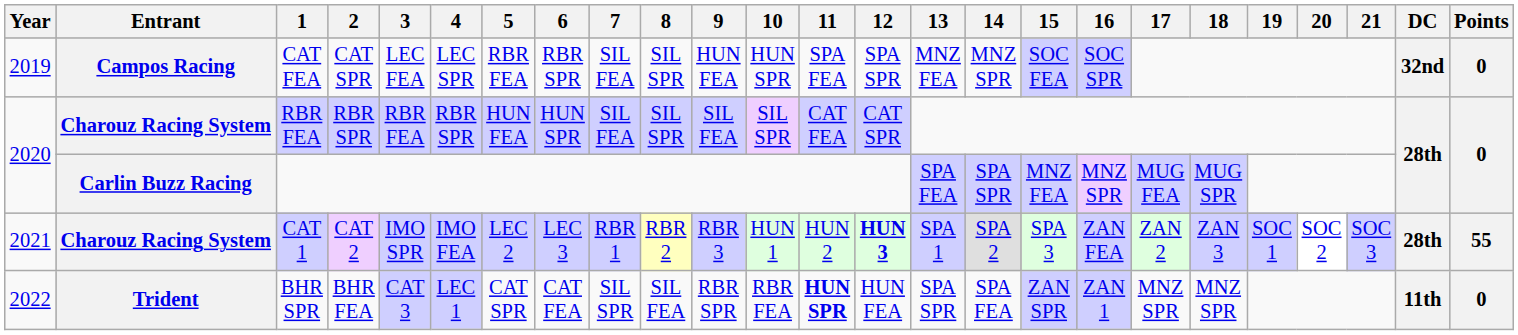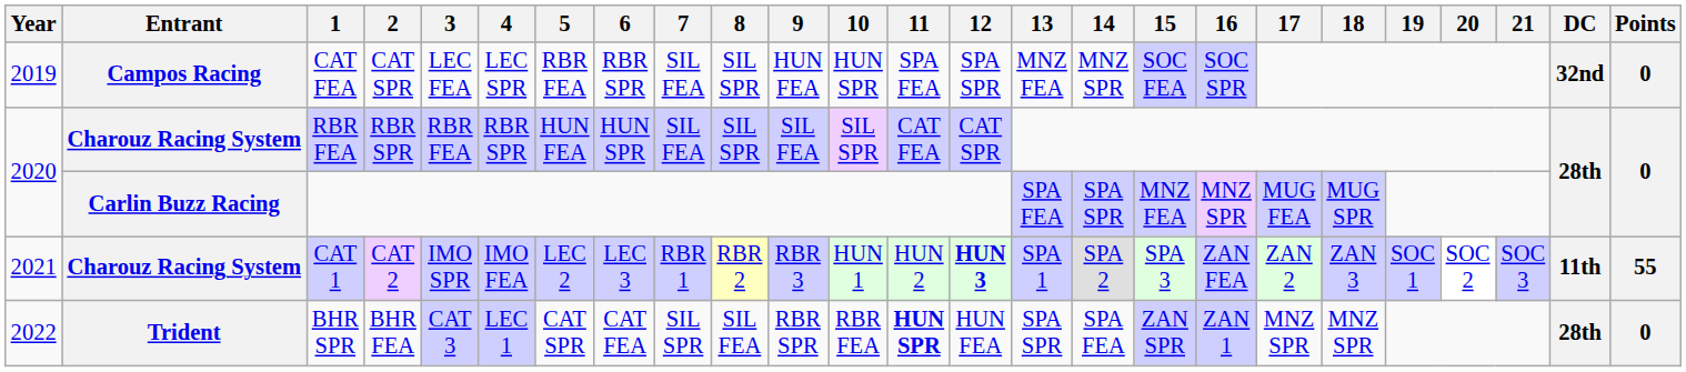 <table class="wikitable" style="text-align:center; font-size:85%">
 <tr>
 <th>Year</th>
 <th>Entrant</th>
 <th>1</th>
 <th>2</th>
 <th>3</th>
 <th>4</th>
 <th>5</th>
 <th>6</th>
 <th>7</th>
 <th>8</th>
 <th>9</th>
 <th>10</th>
 <th>11</th>
 <th>12</th>
 <th>13</th>
 <th>14</th>
 <th>15</th>
 <th>16</th>
 <th>17</th>
 <th>18</th>
 <th>19</th>
 <th>20</th>
 <th>21</th>
 <th>DC</th>
 <th>Points</th>
 </tr>
 <tr>
 <td><a href='#'>2019</a></td>
 <th nowrap><a href='#'>Campos Racing</a></th>
 <td style="background:#;"><a href='#'>CAT<br>FEA</a></td>
 <td style="background:#;"><a href='#'>CAT<br>SPR</a></td>
 <td style="background:#;"><a href='#'>LEC<br>FEA</a></td>
 <td style="background:#;"><a href='#'>LEC<br>SPR</a></td>
 <td style="background:#;"><a href='#'>RBR<br>FEA</a></td>
 <td style="background:#;"><a href='#'>RBR<br>SPR</a></td>
 <td style="background:#;"><a href='#'>SIL<br>FEA</a></td>
 <td style="background:#;"><a href='#'>SIL<br>SPR</a></td>
 <td style="background:#;"><a href='#'>HUN<br>FEA</a></td>
 <td style="background:#;"><a href='#'>HUN<br>SPR</a></td>
 <td style="background:#;"><a href='#'>SPA<br>FEA</a></td>
 <td style="background:#;"><a href='#'>SPA<br>SPR</a></td>
 <td style="background:#;"><a href='#'>MNZ<br>FEA</a></td>
 <td style="background:#;"><a href='#'>MNZ<br>SPR</a></td>
 <td style="background:#CFCFFF"><a href='#'>SOC<br>FEA</a><br></td>
 <td style="background:#CFCFFF"><a href='#'>SOC<br>SPR</a><br></td>
 <td colspan=5></td>
 <th>32nd</th>
 <th>0</th>
 </tr>
 <tr>
 <td rowspan="2"><a href='#'>2020</a></td>
 <th nowrap><a href='#'>Charouz Racing System</a></th>
 <td style="background:#CFCFFF;"><a href='#'>RBR<br>FEA</a><br></td>
 <td style="background:#CFCFFF;"><a href='#'>RBR<br>SPR</a><br></td>
 <td style="background:#CFCFFF;"><a href='#'>RBR<br>FEA</a><br></td>
 <td style="background:#CFCFFF;"><a href='#'>RBR<br>SPR</a><br></td>
 <td style="background:#CFCFFF;"><a href='#'>HUN<br>FEA</a><br></td>
 <td style="background:#CFCFFF;"><a href='#'>HUN<br>SPR</a><br> </td>
 <td style="background:#CFCFFF;"><a href='#'>SIL<br>FEA</a><br> </td>
 <td style="background:#CFCFFF;"><a href='#'>SIL<br>SPR</a><br> </td>
 <td style="background:#CFCFFF;"><a href='#'>SIL<br>FEA</a><br> </td>
 <td style="background:#EFCFFF;"><a href='#'>SIL<br>SPR</a><br> </td>
 <td style="background:#CFCFFF;"><a href='#'>CAT<br>FEA</a><br></td>
 <td style="background:#CFCFFF;"><a href='#'>CAT<br>SPR</a><br></td>
 <td colspan=9></td>
 <th rowspan="2">28th</th>
 <th rowspan="2">0</th>
 </tr>
 <tr>
 <th nowrap><a href='#'>Carlin Buzz Racing</a></th>
 <td colspan=12></td>
 <td style="background:#CFCFFF;"><a href='#'>SPA<br>FEA</a><br></td>
 <td style="background:#CFCFFF;"><a href='#'>SPA<br>SPR</a><br></td>
 <td style="background:#CFCFFF;"><a href='#'>MNZ<br>FEA</a><br></td>
 <td style="background:#EFCFFF;"><a href='#'>MNZ<br>SPR</a><br></td>
 <td style="background:#CFCFFF;"><a href='#'>MUG<br>FEA</a><br></td>
 <td style="background:#CFCFFF;"><a href='#'>MUG<br>SPR</a><br></td>
 <td colspan=3></td>
 </tr>
 <tr>
 <td><a href='#'>2021</a></td>
 <th nowrap><a href='#'>Charouz Racing System</a></th>
 <td style="background:#CFCFFF;"><a href='#'>CAT<br>1</a><br></td>
 <td style="background:#EFCFFF;"><a href='#'>CAT<br>2</a><br></td>
 <td style="background:#CFCFFF;"><a href='#'>IMO<br>SPR</a><br></td>
 <td style="background:#CFCFFF;"><a href='#'>IMO<br>FEA</a><br></td>
 <td style="background:#CFCFFF;"><a href='#'>LEC<br>2</a><br></td>
 <td style="background:#CFCFFF;"><a href='#'>LEC<br>3</a><br></td>
 <td style="background:#CFCFFF;"><a href='#'>RBR<br>1</a><br></td>
 <td style="background:#FFFFBF;"><a href='#'>RBR<br>2</a><br></td>
 <td style="background:#CFCFFF;"><a href='#'>RBR<br>3</a><br></td>
 <td style="background:#DFFFDF;"><a href='#'>HUN<br>1</a><br></td>
 <td style="background:#DFFFDF;"><a href='#'>HUN<br>2</a><br></td>
 <td style="background:#DFFFDF;"><strong><a href='#'>HUN<br>3</a><br></strong></td>
 <td style="background:#CFCFFF;"><a href='#'>SPA<br>1</a><br></td>
 <td style="background:#DFDFDF;"><a href='#'>SPA<br>2</a><br></td>
 <td style="background:#DFFFDF;"><a href='#'>SPA<br>3</a><br></td>
 <td style="background:#CFCFFF;"><a href='#'>ZAN<br>FEA</a><br></td>
 <td style="background:#DFFFDF;"><a href='#'>ZAN<br>2</a><br></td>
 <td style="background:#CFCFFF;"><a href='#'>ZAN<br>3</a><br></td>
 <td style="background:#CFCFFF;"><a href='#'>SOC<br>1</a><br></td>
 <td style="background:#FFFFFF;"><a href='#'>SOC<br>2</a><br></td>
 <td style="background:#CFCFFF;"><a href='#'>SOC<br>3</a><br></td>
-<th>28th</th>
+<th>11th</th>
 <th>55</th>
 </tr>
 <tr>
 <td><a href='#'>2022</a></td>
 <th nowrap><a href='#'>Trident</a></th>
 <td><a href='#'>BHR<br>SPR</a></td>
 <td><a href='#'>BHR<br>FEA</a></td>
 <td style="background:#CFCFFF;"><a href='#'>CAT<br>3</a><br></td>
 <td style="background:#CFCFFF;"><a href='#'>LEC<br>1</a><br></td>
 <td><a href='#'>CAT<br>SPR</a></td>
 <td><a href='#'>CAT<br>FEA</a></td>
 <td><a href='#'>SIL<br>SPR</a></td>
 <td><a href='#'>SIL<br>FEA</a></td>
 <td><a href='#'>RBR<br>SPR</a></td>
 <td><a href='#'>RBR<br>FEA</a></td>
 <td><strong><a href='#'>HUN<br>SPR</a></strong></td>
 <td><a href='#'>HUN<br>FEA</a></td>
 <td><a href='#'>SPA<br>SPR</a></td>
 <td><a href='#'>SPA<br>FEA</a></td>
 <td style="background:#CFCFFF;"><a href='#'>ZAN<br>SPR</a><br></td>
 <td style="background:#CFCFFF;"><a href='#'>ZAN<br>1</a><br></td>
 <td><a href='#'>MNZ<br>SPR</a></td>
 <td><a href='#'>MNZ<br>SPR</a></td>
 <td colspan=3></td>
-<th>11th</th>
+<th>28th</th>
 <th>0</th>
 </tr>
 </table>
